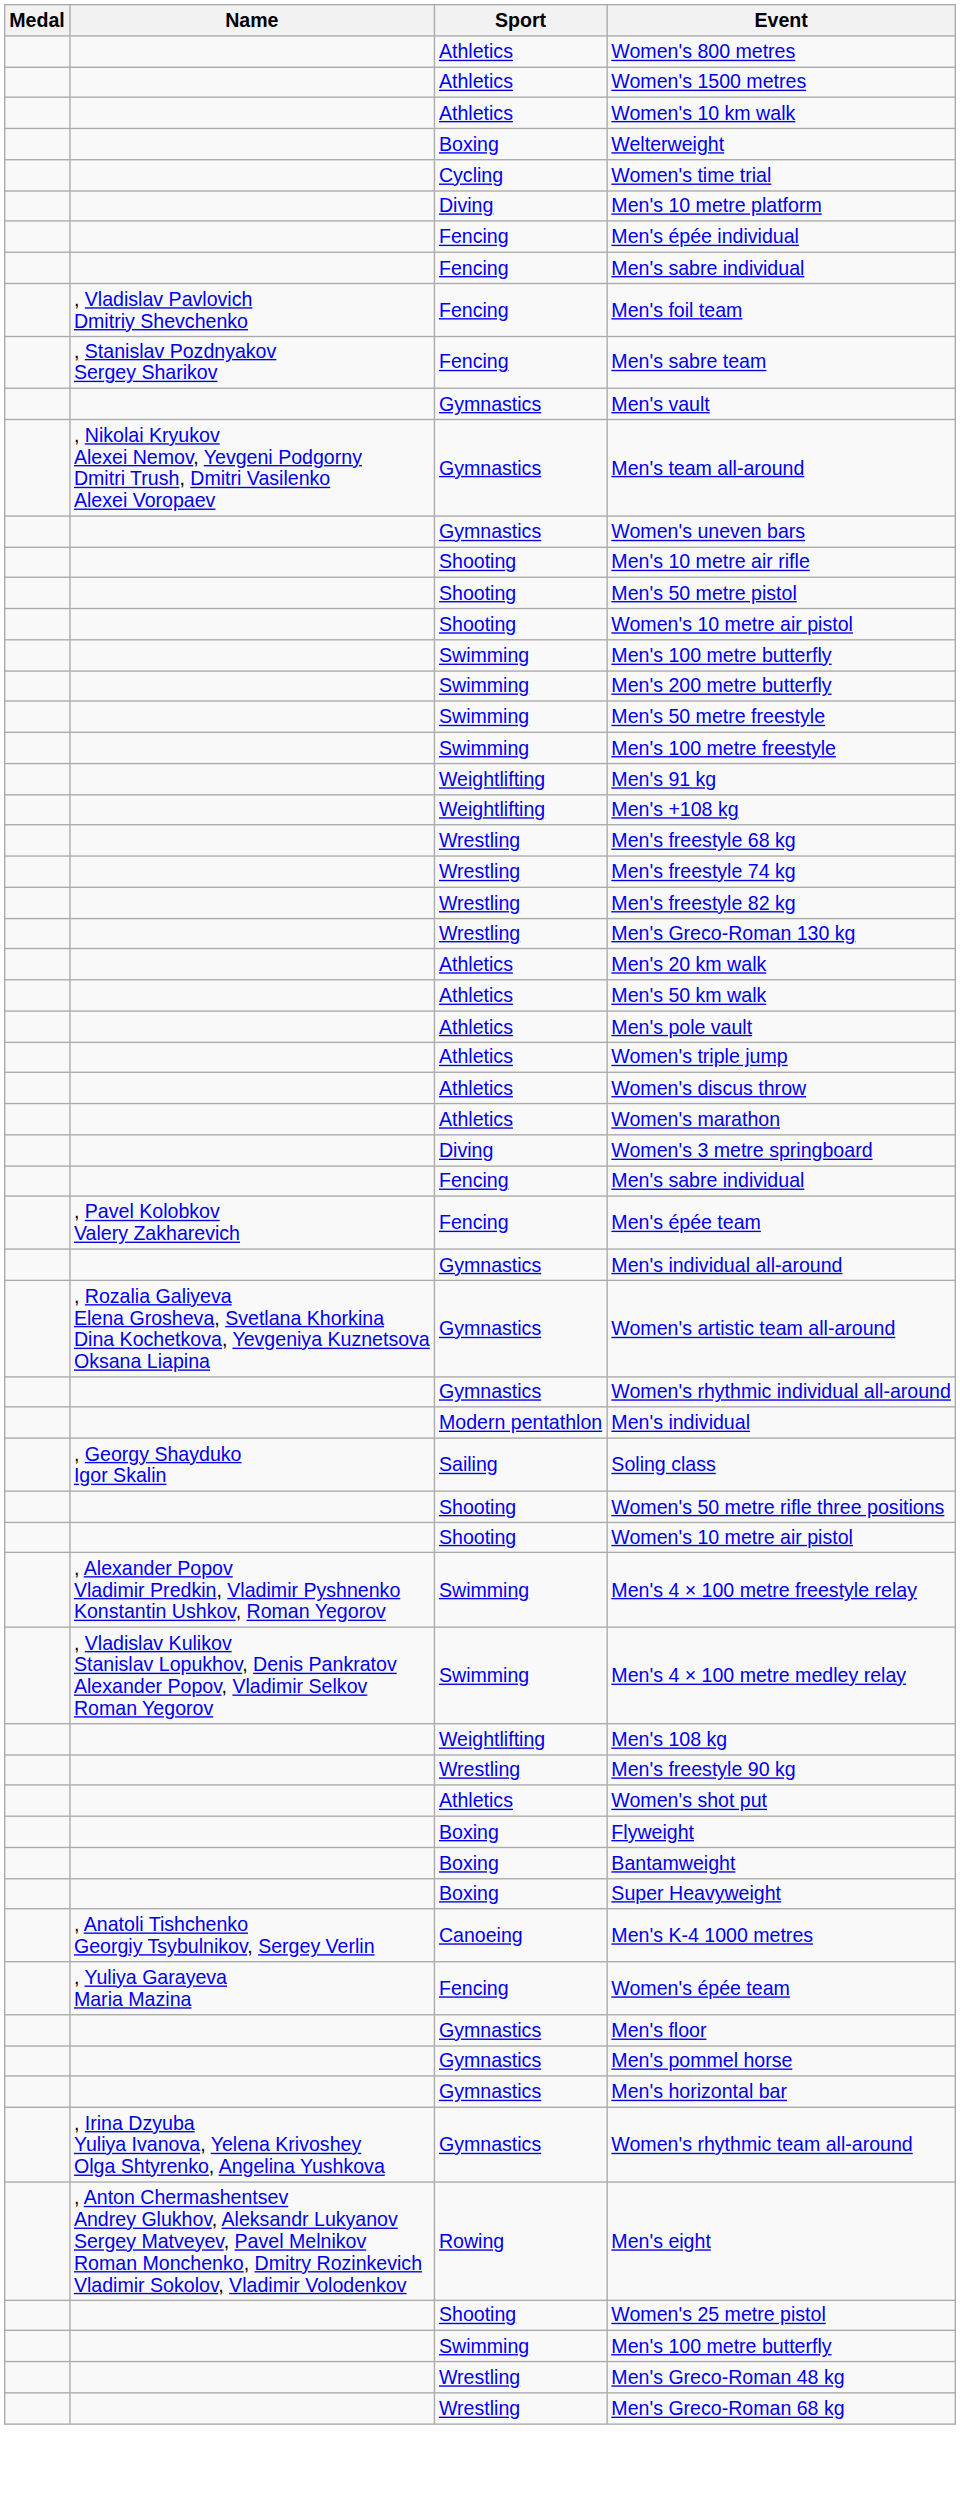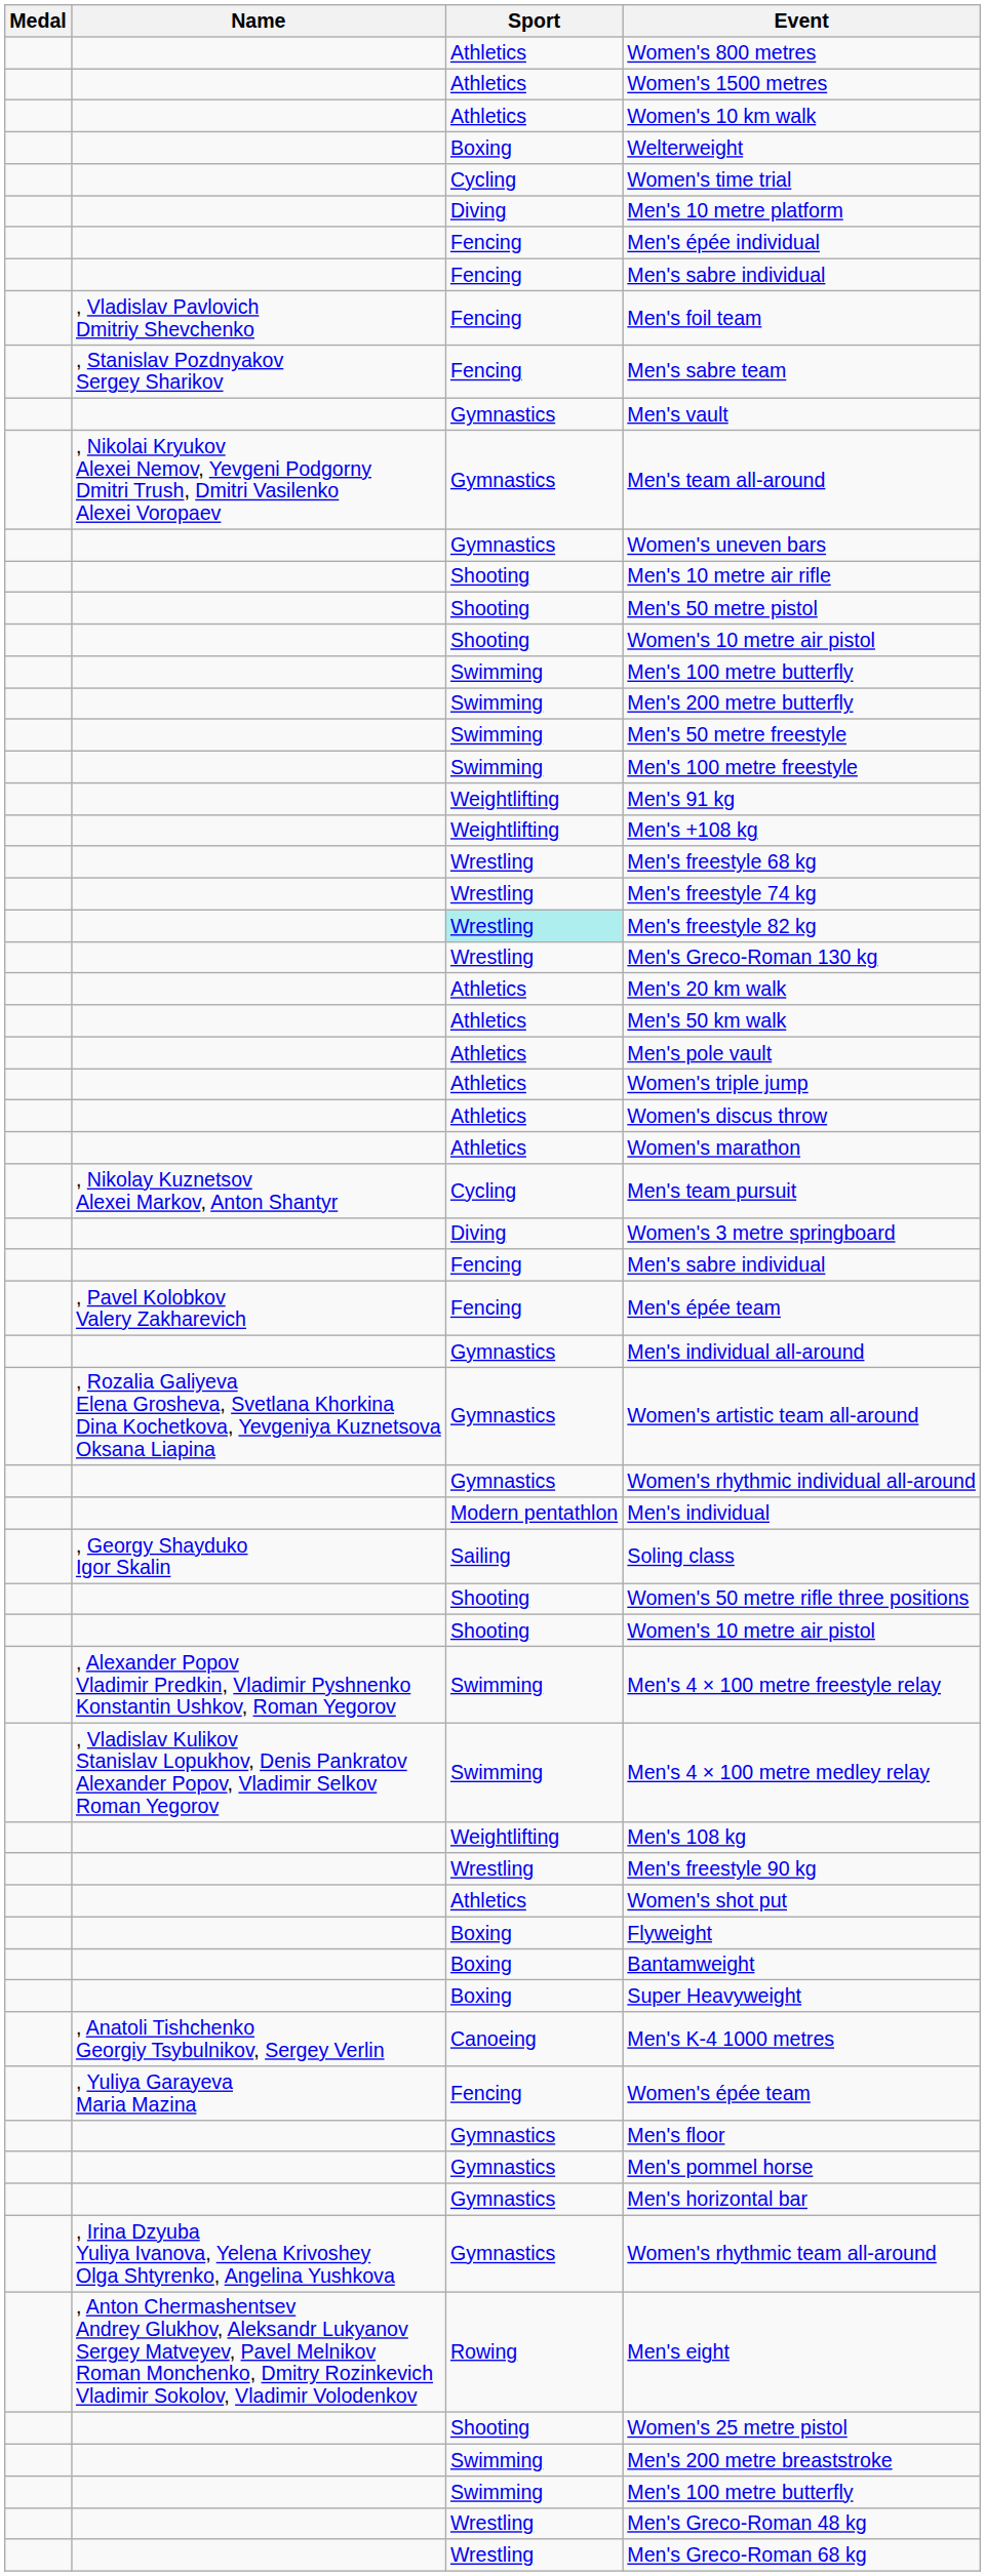 <table class="wikitable sortable" style="font-size:90%">
 <tr>
 <th>Medal</th>
 <th>Name</th>
 <th>Sport</th>
 <th>Event</th>
 </tr>
 <tr>
 <td></td>
 <td></td>
 <td><a href='#'>Athletics</a></td>
 <td><a href='#'>Women's 800 metres</a></td>
 </tr>
 <tr>
 <td></td>
 <td></td>
 <td><a href='#'>Athletics</a></td>
 <td><a href='#'>Women's 1500 metres</a></td>
 </tr>
 <tr>
 <td></td>
 <td></td>
 <td><a href='#'>Athletics</a></td>
 <td><a href='#'>Women's 10 km walk</a></td>
 </tr>
 <tr>
 <td></td>
 <td></td>
 <td><a href='#'>Boxing</a></td>
 <td><a href='#'>Welterweight</a></td>
 </tr>
 <tr>
 <td></td>
 <td></td>
 <td><a href='#'>Cycling</a></td>
 <td><a href='#'>Women's time trial</a></td>
 </tr>
 <tr>
 <td></td>
 <td></td>
 <td><a href='#'>Diving</a></td>
 <td><a href='#'>Men's 10 metre platform</a></td>
 </tr>
 <tr>
 <td></td>
 <td></td>
 <td><a href='#'>Fencing</a></td>
 <td><a href='#'>Men's épée individual</a></td>
 </tr>
 <tr>
 <td></td>
 <td></td>
 <td><a href='#'>Fencing</a></td>
 <td><a href='#'>Men's sabre individual</a></td>
 </tr>
 <tr>
 <td></td>
 <td>, <a href='#'>Vladislav Pavlovich</a> <br><a href='#'>Dmitriy Shevchenko</a></td>
 <td><a href='#'>Fencing</a></td>
 <td><a href='#'>Men's foil team</a></td>
 </tr>
 <tr>
 <td></td>
 <td>, <a href='#'>Stanislav Pozdnyakov</a> <br><a href='#'>Sergey Sharikov</a></td>
 <td><a href='#'>Fencing</a></td>
 <td><a href='#'>Men's sabre team</a></td>
 </tr>
 <tr>
 <td></td>
 <td></td>
 <td><a href='#'>Gymnastics</a></td>
 <td><a href='#'>Men's vault</a></td>
 </tr>
 <tr>
 <td></td>
 <td>, <a href='#'>Nikolai Kryukov</a><br><a href='#'>Alexei Nemov</a>, <a href='#'>Yevgeni Podgorny</a><br><a href='#'>Dmitri Trush</a>, <a href='#'>Dmitri Vasilenko</a><br><a href='#'>Alexei Voropaev</a></td>
 <td><a href='#'>Gymnastics</a></td>
 <td><a href='#'>Men's team all-around</a></td>
 </tr>
 <tr>
 <td></td>
 <td></td>
 <td><a href='#'>Gymnastics</a></td>
 <td><a href='#'>Women's uneven bars</a></td>
 </tr>
 <tr>
 <td></td>
 <td></td>
 <td><a href='#'>Shooting</a></td>
 <td><a href='#'>Men's 10 metre air rifle</a></td>
 </tr>
 <tr>
 <td></td>
 <td></td>
 <td><a href='#'>Shooting</a></td>
 <td><a href='#'>Men's 50 metre pistol</a></td>
 </tr>
 <tr>
 <td></td>
 <td></td>
 <td><a href='#'>Shooting</a></td>
 <td><a href='#'>Women's 10 metre air pistol</a></td>
 </tr>
 <tr>
 <td></td>
 <td></td>
 <td><a href='#'>Swimming</a></td>
 <td><a href='#'>Men's 100 metre butterfly</a></td>
 </tr>
 <tr>
 <td></td>
 <td></td>
 <td><a href='#'>Swimming</a></td>
 <td><a href='#'>Men's 200 metre butterfly</a></td>
 </tr>
 <tr>
 <td></td>
 <td></td>
 <td><a href='#'>Swimming</a></td>
 <td><a href='#'>Men's 50 metre freestyle</a></td>
 </tr>
 <tr>
 <td></td>
 <td></td>
 <td><a href='#'>Swimming</a></td>
 <td><a href='#'>Men's 100 metre freestyle</a></td>
 </tr>
 <tr>
 <td></td>
 <td></td>
 <td><a href='#'>Weightlifting</a></td>
 <td><a href='#'>Men's 91 kg</a></td>
 </tr>
 <tr>
 <td></td>
 <td></td>
 <td><a href='#'>Weightlifting</a></td>
 <td><a href='#'>Men's +108 kg</a></td>
 </tr>
 <tr>
 <td></td>
 <td></td>
 <td><a href='#'>Wrestling</a></td>
 <td><a href='#'>Men's freestyle 68 kg</a></td>
 </tr>
 <tr>
 <td></td>
 <td></td>
 <td><a href='#'>Wrestling</a></td>
 <td><a href='#'>Men's freestyle 74 kg</a></td>
 </tr>
 <tr>
 <td></td>
 <td></td>
-<td><a href='#'>Wrestling</a></td>
+<td style="background: paleturquoise;"><a href='#'>Wrestling</a></td>
 <td><a href='#'>Men's freestyle 82 kg</a></td>
 </tr>
 <tr>
 <td></td>
 <td></td>
 <td><a href='#'>Wrestling</a></td>
 <td><a href='#'>Men's Greco-Roman 130 kg</a></td>
 </tr>
 <tr>
 <td></td>
 <td></td>
 <td><a href='#'>Athletics</a></td>
 <td><a href='#'>Men's 20 km walk</a></td>
 </tr>
 <tr>
 <td></td>
 <td></td>
 <td><a href='#'>Athletics</a></td>
 <td><a href='#'>Men's 50 km walk</a></td>
 </tr>
 <tr>
 <td></td>
 <td></td>
 <td><a href='#'>Athletics</a></td>
 <td><a href='#'>Men's pole vault</a></td>
 </tr>
 <tr>
 <td></td>
 <td></td>
 <td><a href='#'>Athletics</a></td>
 <td><a href='#'>Women's triple jump</a></td>
 </tr>
 <tr>
 <td></td>
 <td></td>
 <td><a href='#'>Athletics</a></td>
 <td><a href='#'>Women's discus throw</a></td>
 </tr>
 <tr>
 <td></td>
 <td></td>
 <td><a href='#'>Athletics</a></td>
 <td><a href='#'>Women's marathon</a></td>
+</tr>
+<tr>
+<td></td>
+<td>, <a href='#'>Nikolay Kuznetsov</a><br><a href='#'>Alexei Markov</a>, <a href='#'>Anton Shantyr</a></td>
+<td><a href='#'>Cycling</a></td>
+<td><a href='#'>Men's team pursuit</a></td>
 </tr>
 <tr>
 <td></td>
 <td></td>
 <td><a href='#'>Diving</a></td>
 <td><a href='#'>Women's 3 metre springboard</a></td>
 </tr>
 <tr>
 <td></td>
 <td></td>
 <td><a href='#'>Fencing</a></td>
 <td><a href='#'>Men's sabre individual</a></td>
 </tr>
 <tr>
 <td></td>
 <td>, <a href='#'>Pavel Kolobkov</a><br><a href='#'>Valery Zakharevich</a></td>
 <td><a href='#'>Fencing</a></td>
 <td><a href='#'>Men's épée team</a></td>
 </tr>
 <tr>
 <td></td>
 <td></td>
 <td><a href='#'>Gymnastics</a></td>
 <td><a href='#'>Men's individual all-around</a></td>
 </tr>
 <tr>
 <td></td>
 <td>, <a href='#'>Rozalia Galiyeva</a><br><a href='#'>Elena Grosheva</a>, <a href='#'>Svetlana Khorkina</a><br><a href='#'>Dina Kochetkova</a>, <a href='#'>Yevgeniya Kuznetsova</a><br><a href='#'>Oksana Liapina</a></td>
 <td><a href='#'>Gymnastics</a></td>
 <td><a href='#'>Women's artistic team all-around</a></td>
 </tr>
 <tr>
 <td></td>
 <td></td>
 <td><a href='#'>Gymnastics</a></td>
 <td><a href='#'>Women's rhythmic individual all-around</a></td>
 </tr>
 <tr>
 <td></td>
 <td></td>
 <td><a href='#'>Modern pentathlon</a></td>
 <td><a href='#'>Men's individual</a></td>
 </tr>
 <tr>
 <td></td>
 <td>, <a href='#'>Georgy Shayduko</a><br><a href='#'>Igor Skalin</a></td>
 <td><a href='#'>Sailing</a></td>
 <td><a href='#'>Soling class</a></td>
 </tr>
 <tr>
 <td></td>
 <td></td>
 <td><a href='#'>Shooting</a></td>
 <td><a href='#'>Women's 50 metre rifle three positions</a></td>
 </tr>
 <tr>
 <td></td>
 <td></td>
 <td><a href='#'>Shooting</a></td>
 <td><a href='#'>Women's 10 metre air pistol</a></td>
 </tr>
 <tr>
 <td></td>
 <td>, <a href='#'>Alexander Popov</a><br><a href='#'>Vladimir Predkin</a>, <a href='#'>Vladimir Pyshnenko</a> <br><a href='#'>Konstantin Ushkov</a>, <a href='#'>Roman Yegorov</a></td>
 <td><a href='#'>Swimming</a></td>
 <td><a href='#'>Men's 4 × 100 metre freestyle relay</a></td>
 </tr>
 <tr>
 <td></td>
 <td>, <a href='#'>Vladislav Kulikov</a><br><a href='#'>Stanislav Lopukhov</a>, <a href='#'>Denis Pankratov</a> <br><a href='#'>Alexander Popov</a>, <a href='#'>Vladimir Selkov</a><br><a href='#'>Roman Yegorov</a></td>
 <td><a href='#'>Swimming</a></td>
 <td><a href='#'>Men's 4 × 100 metre medley relay</a></td>
 </tr>
 <tr>
 <td></td>
 <td></td>
 <td><a href='#'>Weightlifting</a></td>
 <td><a href='#'>Men's 108 kg</a></td>
 </tr>
 <tr>
 <td></td>
 <td></td>
 <td><a href='#'>Wrestling</a></td>
 <td><a href='#'>Men's freestyle 90 kg</a></td>
 </tr>
 <tr>
 <td></td>
 <td></td>
 <td><a href='#'>Athletics</a></td>
 <td><a href='#'>Women's shot put</a></td>
 </tr>
 <tr>
 <td></td>
 <td></td>
 <td><a href='#'>Boxing</a></td>
 <td><a href='#'>Flyweight</a></td>
 </tr>
 <tr>
 <td></td>
 <td></td>
 <td><a href='#'>Boxing</a></td>
 <td><a href='#'>Bantamweight</a></td>
 </tr>
 <tr>
 <td></td>
 <td></td>
 <td><a href='#'>Boxing</a></td>
 <td><a href='#'>Super Heavyweight</a></td>
 </tr>
 <tr>
 <td></td>
 <td>, <a href='#'>Anatoli Tishchenko</a><br><a href='#'>Georgiy Tsybulnikov</a>, <a href='#'>Sergey Verlin</a></td>
 <td><a href='#'>Canoeing</a></td>
 <td><a href='#'>Men's K-4 1000 metres</a></td>
 </tr>
 <tr>
 <td></td>
 <td>, <a href='#'>Yuliya Garayeva</a><br><a href='#'>Maria Mazina</a></td>
 <td><a href='#'>Fencing</a></td>
 <td><a href='#'>Women's épée team</a></td>
 </tr>
 <tr>
 <td></td>
 <td></td>
 <td><a href='#'>Gymnastics</a></td>
 <td><a href='#'>Men's floor</a></td>
 </tr>
 <tr>
 <td></td>
 <td></td>
 <td><a href='#'>Gymnastics</a></td>
 <td><a href='#'>Men's pommel horse</a></td>
 </tr>
 <tr>
 <td></td>
 <td></td>
 <td><a href='#'>Gymnastics</a></td>
 <td><a href='#'>Men's horizontal bar</a></td>
 </tr>
 <tr>
 <td></td>
 <td>, <a href='#'>Irina Dzyuba</a><br><a href='#'>Yuliya Ivanova</a>, <a href='#'>Yelena Krivoshey</a> <br><a href='#'>Olga Shtyrenko</a>, <a href='#'>Angelina Yushkova</a></td>
 <td><a href='#'>Gymnastics</a></td>
 <td><a href='#'>Women's rhythmic team all-around</a></td>
 </tr>
 <tr>
 <td></td>
 <td>, <a href='#'>Anton Chermashentsev</a><br><a href='#'>Andrey Glukhov</a>, <a href='#'>Aleksandr Lukyanov</a> <br><a href='#'>Sergey Matveyev</a>, <a href='#'>Pavel Melnikov</a> <br><a href='#'>Roman Monchenko</a>, <a href='#'>Dmitry Rozinkevich</a><br><a href='#'>Vladimir Sokolov</a>, <a href='#'>Vladimir Volodenkov</a></td>
 <td><a href='#'>Rowing</a></td>
 <td><a href='#'>Men's eight</a></td>
 </tr>
 <tr>
 <td></td>
 <td></td>
 <td><a href='#'>Shooting</a></td>
 <td><a href='#'>Women's 25 metre pistol</a></td>
 </tr>
 <tr>
 <td></td>
 <td></td>
 <td><a href='#'>Swimming</a></td>
+<td><a href='#'>Men's 200 metre breaststroke</a></td>
+</tr>
+<tr>
+<td></td>
+<td></td>
+<td><a href='#'>Swimming</a></td>
 <td><a href='#'>Men's 100 metre butterfly</a></td>
 </tr>
 <tr>
 <td></td>
 <td></td>
 <td><a href='#'>Wrestling</a></td>
 <td><a href='#'>Men's Greco-Roman 48 kg</a></td>
 </tr>
 <tr>
 <td></td>
 <td></td>
 <td><a href='#'>Wrestling</a></td>
 <td><a href='#'>Men's Greco-Roman 68 kg</a></td>
 </tr>
 </table>
